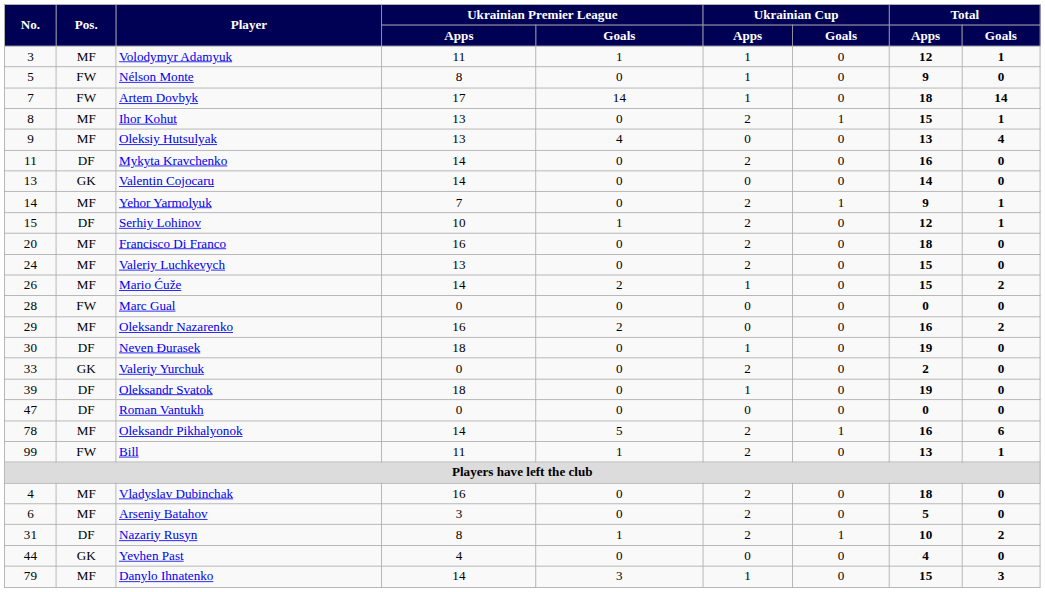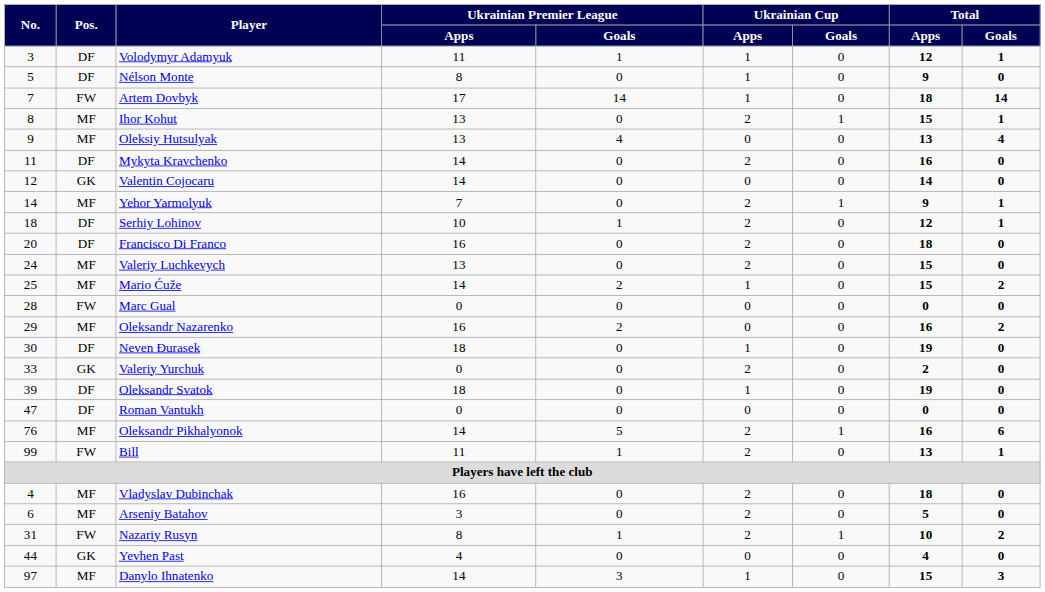 <table class="wikitable sortable" style="text-align:center;width:100%;">
 <tr>
 <th rowspan=2 style=background-color:#000055;color:white>No.</th>
 <th rowspan=2 style=background-color:#000055;color:white>Pos.</th>
 <th rowspan=2 style=background-color:#000055;color:white>Player</th>
 <th colspan=2 style=background:#000055;color:white>Ukrainian Premier League</th>
 <th colspan=2 style=background:#000055;color:white>Ukrainian Cup</th>
 <th colspan=2 style=background:#000055;color:white>Total</th>
 </tr>
 <tr>
 <th style=background-color:#000055;color:white>Apps</th>
 <th style=background-color:#000055;color:white>Goals</th>
 <th style=background-color:#000055;color:white>Apps</th>
 <th style=background-color:#000055;color:white>Goals</th>
 <th style=background-color:#000055;color:white>Apps</th>
 <th style=background-color:#000055;color:white>Goals</th>
 </tr>
 <tr>
 <td>3</td>
-<td>MF</td>
+<td>DF</td>
 <td align=left> <a href='#'>Volodymyr Adamyuk</a></td>
 <td>11</td>
 <td>1</td>
 <td>1</td>
 <td>0</td>
 <td><strong>12</strong></td>
 <td><strong>1</strong></td>
 </tr>
 <tr>
 <td>5</td>
-<td>FW</td>
+<td>DF</td>
 <td align=left> <a href='#'>Nélson Monte</a></td>
 <td>8</td>
 <td>0</td>
 <td>1</td>
 <td>0</td>
 <td><strong>9</strong></td>
 <td><strong>0</strong></td>
 </tr>
 <tr>
 <td>7</td>
 <td>FW</td>
 <td align=left> <a href='#'>Artem Dovbyk</a></td>
 <td>17</td>
 <td>14</td>
 <td>1</td>
 <td>0</td>
 <td><strong>18</strong></td>
 <td><strong>14</strong></td>
 </tr>
 <tr>
 <td>8</td>
 <td>MF</td>
 <td align=left> <a href='#'>Ihor Kohut</a></td>
 <td>13</td>
 <td>0</td>
 <td>2</td>
 <td>1</td>
 <td><strong>15</strong></td>
 <td><strong>1</strong></td>
 </tr>
 <tr>
 <td>9</td>
 <td>MF</td>
 <td align=left> <a href='#'>Oleksiy Hutsulyak</a></td>
 <td>13</td>
 <td>4</td>
 <td>0</td>
 <td>0</td>
 <td><strong>13</strong></td>
 <td><strong>4</strong></td>
 </tr>
 <tr>
 <td>11</td>
 <td>DF</td>
 <td align=left> <a href='#'>Mykyta Kravchenko</a></td>
 <td>14</td>
 <td>0</td>
 <td>2</td>
 <td>0</td>
 <td><strong>16</strong></td>
 <td><strong>0</strong></td>
 </tr>
 <tr>
-<td>13</td>
+<td>12</td>
 <td>GK</td>
 <td align=left> <a href='#'>Valentin Cojocaru</a></td>
 <td>14</td>
 <td>0</td>
 <td>0</td>
 <td>0</td>
 <td><strong>14</strong></td>
 <td><strong>0</strong></td>
 </tr>
 <tr>
 <td>14</td>
 <td>MF</td>
 <td align=left> <a href='#'>Yehor Yarmolyuk</a></td>
 <td>7</td>
 <td>0</td>
 <td>2</td>
 <td>1</td>
 <td><strong>9</strong></td>
 <td><strong>1</strong></td>
 </tr>
 <tr>
-<td>15</td>
+<td>18</td>
 <td>DF</td>
 <td align=left> <a href='#'>Serhiy Lohinov</a></td>
 <td>10</td>
 <td>1</td>
 <td>2</td>
 <td>0</td>
 <td><strong>12</strong></td>
 <td><strong>1</strong></td>
 </tr>
 <tr>
 <td>20</td>
-<td>MF</td>
+<td>DF</td>
 <td align=left> <a href='#'>Francisco Di Franco</a></td>
 <td>16</td>
 <td>0</td>
 <td>2</td>
 <td>0</td>
 <td><strong>18</strong></td>
 <td><strong>0</strong></td>
 </tr>
 <tr>
 <td>24</td>
 <td>MF</td>
 <td align=left> <a href='#'>Valeriy Luchkevych</a></td>
 <td>13</td>
 <td>0</td>
 <td>2</td>
 <td>0</td>
 <td><strong>15</strong></td>
 <td><strong>0</strong></td>
 </tr>
 <tr>
-<td>26</td>
+<td>25</td>
 <td>MF</td>
 <td align=left> <a href='#'>Mario Ćuže</a></td>
 <td>14</td>
 <td>2</td>
 <td>1</td>
 <td>0</td>
 <td><strong>15</strong></td>
 <td><strong>2</strong></td>
 </tr>
 <tr>
 <td>28</td>
 <td>FW</td>
 <td align=left> <a href='#'>Marc Gual</a></td>
 <td>0</td>
 <td>0</td>
 <td>0</td>
 <td>0</td>
 <td><strong>0</strong></td>
 <td><strong>0</strong></td>
 </tr>
 <tr>
 <td>29</td>
 <td>MF</td>
 <td align=left> <a href='#'>Oleksandr Nazarenko</a></td>
 <td>16</td>
 <td>2</td>
 <td>0</td>
 <td>0</td>
 <td><strong>16</strong></td>
 <td><strong>2</strong></td>
 </tr>
 <tr>
 <td>30</td>
 <td>DF</td>
 <td align=left> <a href='#'>Neven Đurasek</a></td>
 <td>18</td>
 <td>0</td>
 <td>1</td>
 <td>0</td>
 <td><strong>19</strong></td>
 <td><strong>0</strong></td>
 </tr>
 <tr>
 <td>33</td>
 <td>GK</td>
 <td align=left> <a href='#'>Valeriy Yurchuk</a></td>
 <td>0</td>
 <td>0</td>
 <td>2</td>
 <td>0</td>
 <td><strong>2</strong></td>
 <td><strong>0</strong></td>
 </tr>
 <tr>
 <td>39</td>
 <td>DF</td>
 <td align=left> <a href='#'>Oleksandr Svatok</a></td>
 <td>18</td>
 <td>0</td>
 <td>1</td>
 <td>0</td>
 <td><strong>19</strong></td>
 <td><strong>0</strong></td>
 </tr>
 <tr>
 <td>47</td>
 <td>DF</td>
 <td align=left> <a href='#'>Roman Vantukh</a></td>
 <td>0</td>
 <td>0</td>
 <td>0</td>
 <td>0</td>
 <td><strong>0</strong></td>
 <td><strong>0</strong></td>
 </tr>
 <tr>
-<td>78</td>
+<td>76</td>
 <td>MF</td>
 <td align=left> <a href='#'>Oleksandr Pikhalyonok</a></td>
 <td>14</td>
 <td>5</td>
 <td>2</td>
 <td>1</td>
 <td><strong>16</strong></td>
 <td><strong>6</strong></td>
 </tr>
 <tr>
 <td>99</td>
 <td>FW</td>
 <td align=left> <a href='#'>Bill</a></td>
 <td>11</td>
 <td>1</td>
 <td>2</td>
 <td>0</td>
 <td><strong>13</strong></td>
 <td><strong>1</strong></td>
 </tr>
 <tr>
 <th colspan=15 style=background:#dcdcdc>Players have left the club</th>
 </tr>
 <tr>
 <td>4</td>
 <td>MF</td>
 <td align=left> <a href='#'>Vladyslav Dubinchak</a></td>
 <td>16</td>
 <td>0</td>
 <td>2</td>
 <td>0</td>
 <td><strong>18</strong></td>
 <td><strong>0</strong></td>
 </tr>
 <tr>
 <td>6</td>
 <td>MF</td>
 <td align=left> <a href='#'>Arseniy Batahov</a></td>
 <td>3</td>
 <td>0</td>
 <td>2</td>
 <td>0</td>
 <td><strong>5</strong></td>
 <td><strong>0</strong></td>
 </tr>
 <tr>
 <td>31</td>
-<td>DF</td>
+<td>FW</td>
 <td align=left> <a href='#'>Nazariy Rusyn</a></td>
 <td>8</td>
 <td>1</td>
 <td>2</td>
 <td>1</td>
 <td><strong>10</strong></td>
 <td><strong>2</strong></td>
 </tr>
 <tr>
 <td>44</td>
 <td>GK</td>
 <td align=left> <a href='#'>Yevhen Past</a></td>
 <td>4</td>
 <td>0</td>
 <td>0</td>
 <td>0</td>
 <td><strong>4</strong></td>
 <td><strong>0</strong></td>
 </tr>
 <tr>
-<td>79</td>
+<td>97</td>
 <td>MF</td>
 <td align=left> <a href='#'>Danylo Ihnatenko</a></td>
 <td>14</td>
 <td>3</td>
 <td>1</td>
 <td>0</td>
 <td><strong>15</strong></td>
 <td><strong>3</strong></td>
 </tr>
 </table>
